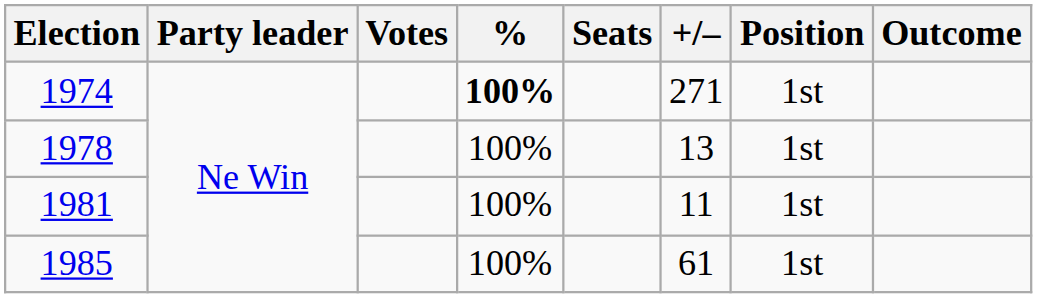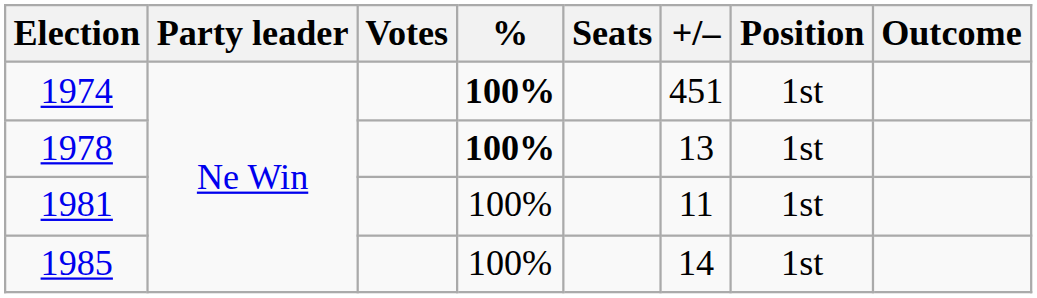 <table class=wikitable style=text-align:center>
 <tr>
 <th>Election</th>
 <th>Party leader</th>
 <th>Votes</th>
 <th>%</th>
 <th>Seats</th>
 <th>+/–</th>
 <th>Position</th>
 <th>Outcome</th>
 </tr>
 <tr>
 <td><a href='#'>1974</a></td>
 <td rowspan=4><a href='#'>Ne Win</a></td>
 <td></td>
 <td><strong>100%</strong></td>
 <td></td>
-<td> 271</td>
+<td> 451</td>
 <td> 1st</td>
 <td></td>
 </tr>
 <tr>
 <td><a href='#'>1978</a></td>
 <td></td>
-<td>100%</td>
+<td><strong>100%</strong></td>
 <td></td>
 <td> 13</td>
 <td> 1st</td>
 <td></td>
 </tr>
 <tr>
 <td><a href='#'>1981</a></td>
 <td></td>
 <td>100%</td>
 <td></td>
 <td> 11</td>
 <td> 1st</td>
 <td></td>
 </tr>
 <tr>
 <td><a href='#'>1985</a></td>
 <td></td>
 <td>100%</td>
 <td></td>
-<td> 61</td>
+<td> 14</td>
 <td> 1st</td>
 <td></td>
 </tr>
 </table>
